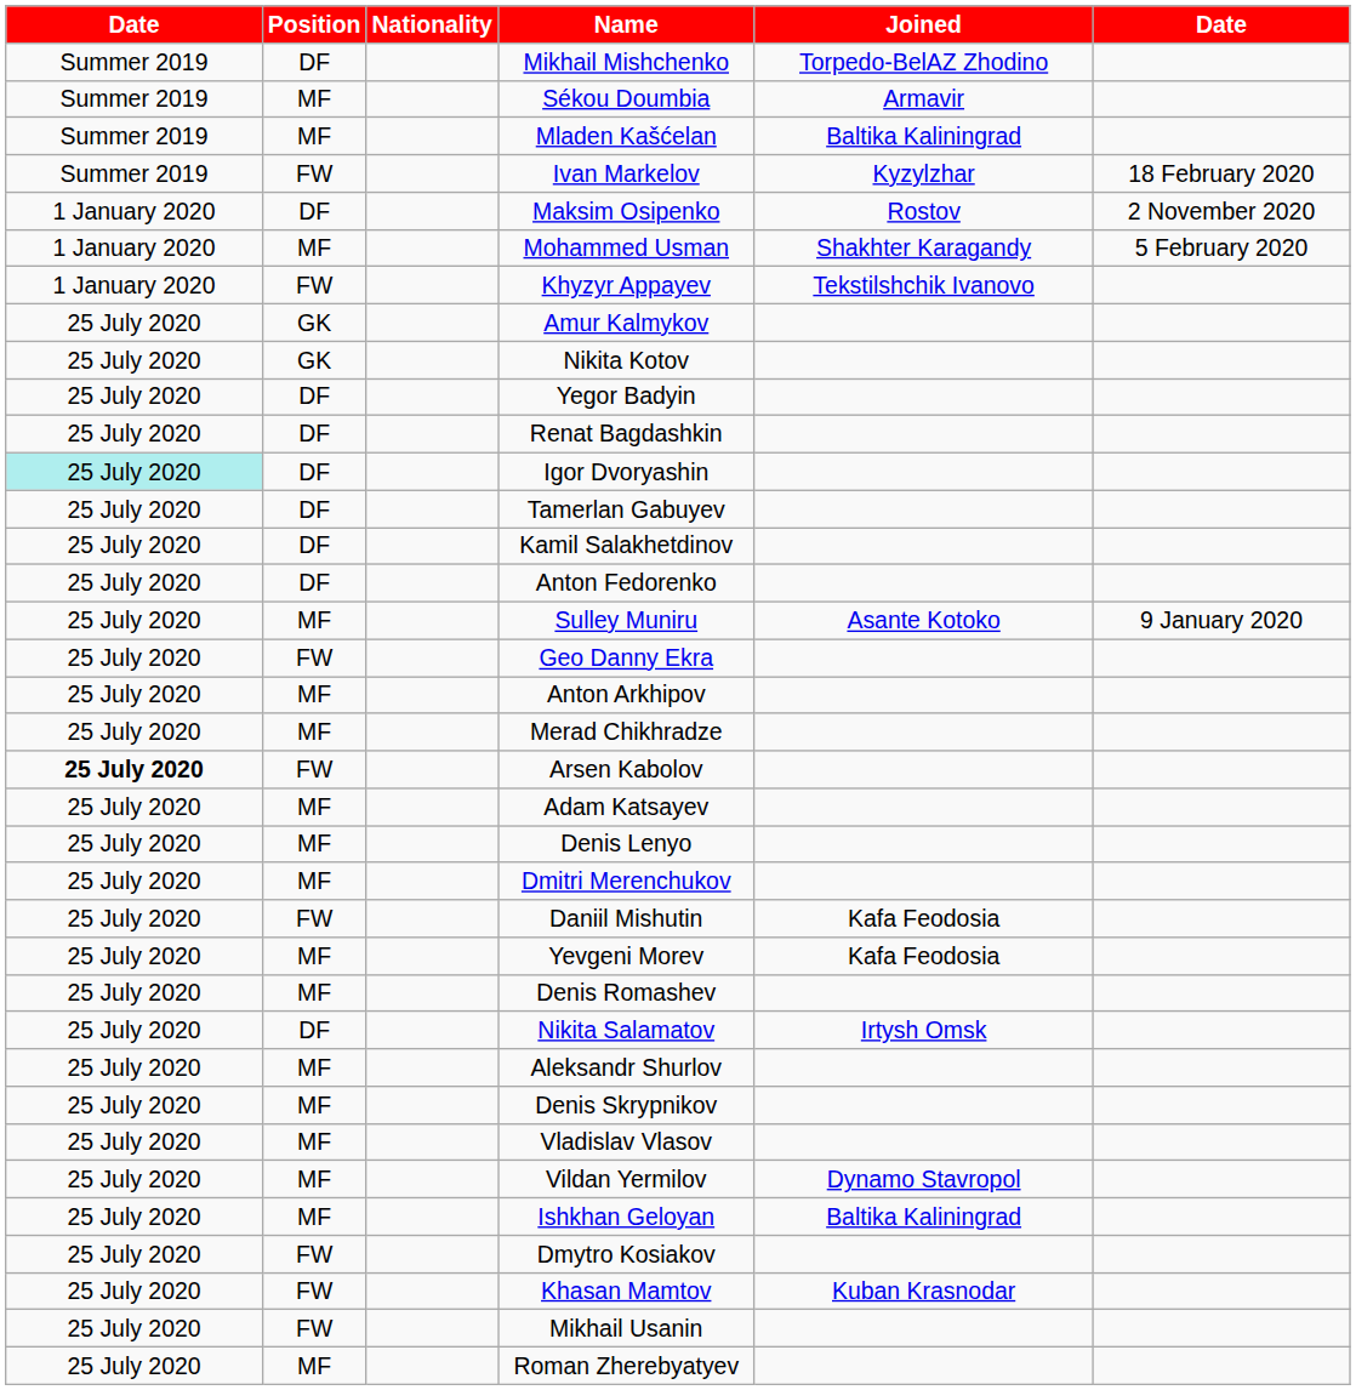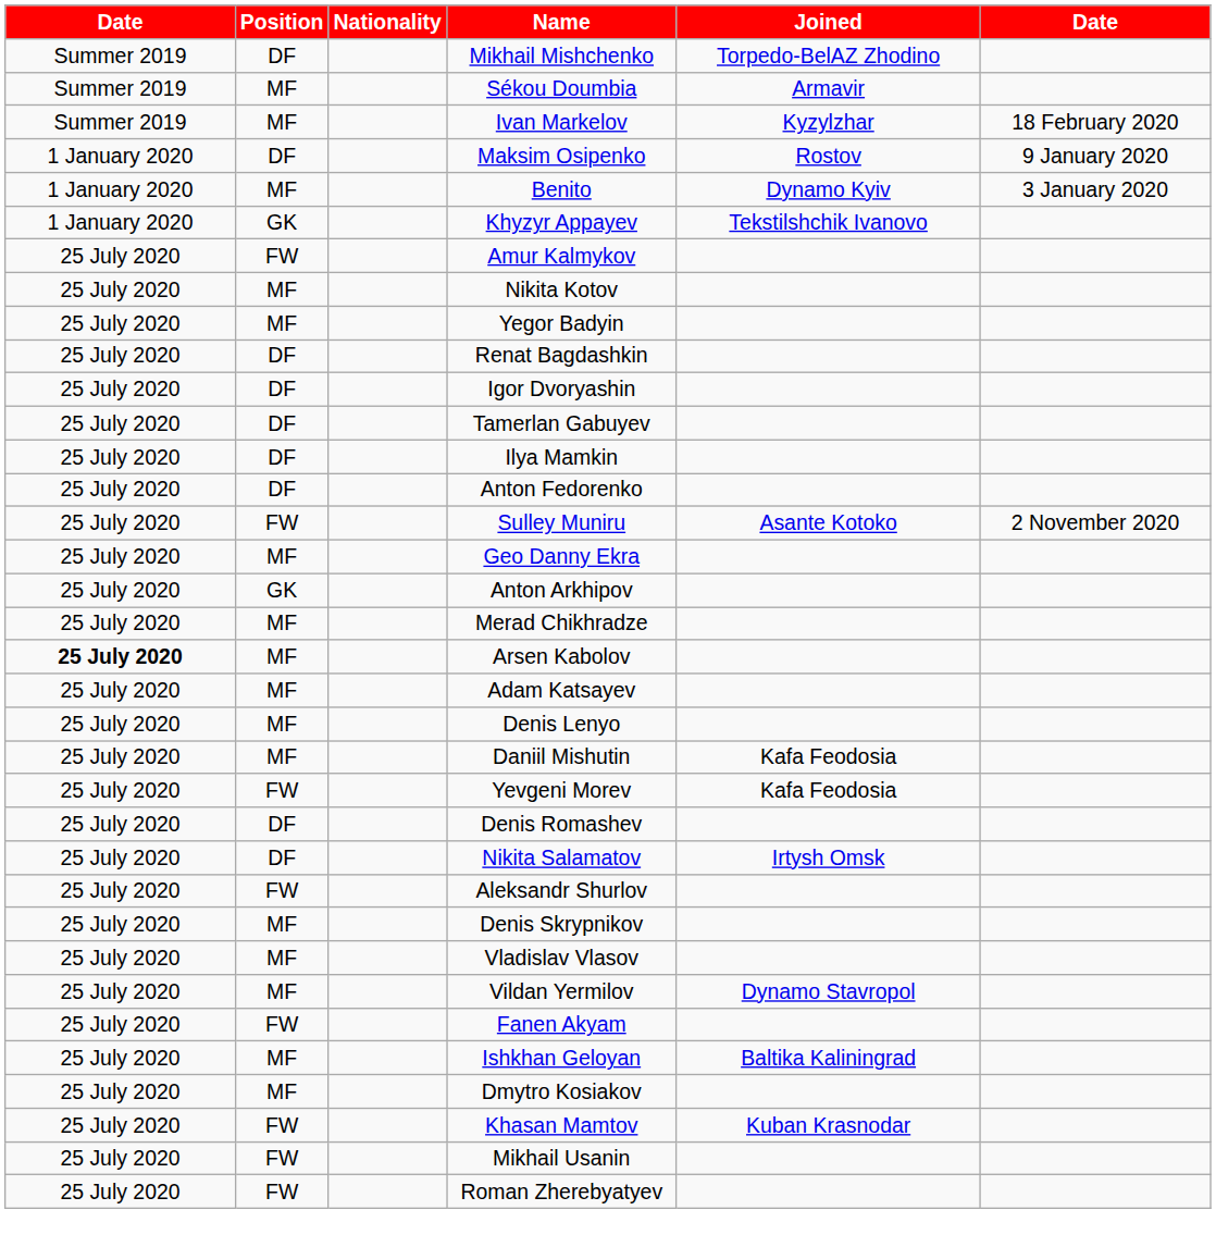 <table class="wikitable"  style="text-align:center; font-size:90%; ">
 <tr>
 <th style="background:#FF0000; color:white; width:150px;">Date</th>
 <th style="background:#FF0000; color:white; width:55px;">Position</th>
 <th style="background:#FF0000; color:white; width:55px;">Nationality</th>
 <th style="background:#FF0000; color:white; width:150px;">Name</th>
 <th style="background:#FF0000; color:white; width:200px;">Joined</th>
 <th style="background:#FF0000; color:white; width:150px;">Date</th>
 </tr>
 <tr>
 <td>Summer 2019</td>
 <td>DF</td>
 <td></td>
 <td><a href='#'>Mikhail Mishchenko</a></td>
 <td><a href='#'>Torpedo-BelAZ Zhodino</a></td>
 <td></td>
 </tr>
 <tr>
 <td>Summer 2019</td>
 <td>MF</td>
 <td></td>
 <td><a href='#'>Sékou Doumbia</a></td>
 <td><a href='#'>Armavir</a></td>
 <td></td>
 </tr>
 <tr>
 <td>Summer 2019</td>
 <td>MF</td>
 <td></td>
-<td><a href='#'>Mladen Kašćelan</a></td>
-<td><a href='#'>Baltika Kaliningrad</a></td>
-<td></td>
-</tr>
-<tr>
-<td>Summer 2019</td>
-<td>FW</td>
-<td></td>
 <td><a href='#'>Ivan Markelov</a></td>
 <td><a href='#'>Kyzylzhar</a></td>
 <td>18 February 2020</td>
 </tr>
 <tr>
 <td>1 January 2020</td>
 <td>DF</td>
 <td></td>
 <td><a href='#'>Maksim Osipenko</a></td>
 <td><a href='#'>Rostov</a></td>
-<td>2 November 2020</td>
+<td>9 January 2020</td>
 </tr>
 <tr>
 <td>1 January 2020</td>
 <td>MF</td>
 <td></td>
-<td><a href='#'>Mohammed Usman</a></td>
-<td><a href='#'>Shakhter Karagandy</a></td>
-<td>5 February 2020</td>
+<td><a href='#'>Benito</a></td>
+<td><a href='#'>Dynamo Kyiv</a></td>
+<td>3 January 2020</td>
 </tr>
 <tr>
 <td>1 January 2020</td>
-<td>FW</td>
+<td>GK</td>
 <td></td>
 <td><a href='#'>Khyzyr Appayev</a></td>
 <td><a href='#'>Tekstilshchik Ivanovo</a></td>
 <td></td>
 </tr>
 <tr>
 <td>25 July 2020</td>
-<td>GK</td>
+<td>FW</td>
 <td></td>
 <td><a href='#'>Amur Kalmykov</a></td>
 <td></td>
 <td></td>
 </tr>
 <tr>
 <td>25 July 2020</td>
-<td>GK</td>
+<td>MF</td>
 <td></td>
 <td>Nikita Kotov</td>
 <td></td>
 <td></td>
 </tr>
 <tr>
 <td>25 July 2020</td>
-<td>DF</td>
+<td>MF</td>
 <td></td>
 <td>Yegor Badyin</td>
 <td></td>
 <td></td>
 </tr>
 <tr>
 <td>25 July 2020</td>
 <td>DF</td>
 <td></td>
 <td>Renat Bagdashkin</td>
 <td></td>
 <td></td>
 </tr>
 <tr>
-<td style="background: paleturquoise;">25 July 2020</td>
+<td>25 July 2020</td>
 <td>DF</td>
 <td></td>
 <td>Igor Dvoryashin</td>
 <td></td>
 <td></td>
 </tr>
 <tr>
 <td>25 July 2020</td>
 <td>DF</td>
 <td></td>
 <td>Tamerlan Gabuyev</td>
 <td></td>
 <td></td>
 </tr>
 <tr>
 <td>25 July 2020</td>
 <td>DF</td>
 <td></td>
-<td>Kamil Salakhetdinov</td>
+<td>Ilya Mamkin</td>
 <td></td>
 <td></td>
 </tr>
 <tr>
 <td>25 July 2020</td>
 <td>DF</td>
 <td></td>
 <td>Anton Fedorenko</td>
 <td></td>
 <td></td>
 </tr>
 <tr>
 <td>25 July 2020</td>
-<td>MF</td>
+<td>FW</td>
 <td></td>
 <td><a href='#'>Sulley Muniru</a></td>
 <td><a href='#'>Asante Kotoko</a></td>
-<td>9 January 2020</td>
+<td>2 November 2020</td>
 </tr>
 <tr>
 <td>25 July 2020</td>
-<td>FW</td>
+<td>MF</td>
 <td></td>
 <td><a href='#'>Geo Danny Ekra</a></td>
 <td></td>
 <td></td>
 </tr>
 <tr>
 <td>25 July 2020</td>
-<td>MF</td>
+<td>GK</td>
 <td></td>
 <td>Anton Arkhipov</td>
 <td></td>
 <td></td>
 </tr>
 <tr>
 <td>25 July 2020</td>
 <td>MF</td>
 <td></td>
 <td>Merad Chikhradze</td>
 <td></td>
 <td></td>
 </tr>
 <tr>
 <td><strong>25 July 2020</strong></td>
-<td>FW</td>
+<td>MF</td>
 <td></td>
 <td>Arsen Kabolov</td>
 <td></td>
 <td></td>
 </tr>
 <tr>
 <td>25 July 2020</td>
 <td>MF</td>
 <td></td>
 <td>Adam Katsayev</td>
 <td></td>
 <td></td>
 </tr>
 <tr>
 <td>25 July 2020</td>
 <td>MF</td>
 <td></td>
 <td>Denis Lenyo</td>
 <td></td>
 <td></td>
 </tr>
 <tr>
 <td>25 July 2020</td>
 <td>MF</td>
 <td></td>
-<td><a href='#'>Dmitri Merenchukov</a></td>
-<td></td>
-<td></td>
-</tr>
-<tr>
-<td>25 July 2020</td>
-<td>FW</td>
-<td></td>
 <td>Daniil Mishutin</td>
 <td>Kafa Feodosia</td>
 <td></td>
 </tr>
 <tr>
 <td>25 July 2020</td>
-<td>MF</td>
+<td>FW</td>
 <td></td>
 <td>Yevgeni Morev</td>
 <td>Kafa Feodosia</td>
 <td></td>
 </tr>
 <tr>
 <td>25 July 2020</td>
-<td>MF</td>
+<td>DF</td>
 <td></td>
 <td>Denis Romashev</td>
 <td></td>
 <td></td>
 </tr>
 <tr>
 <td>25 July 2020</td>
 <td>DF</td>
 <td></td>
 <td><a href='#'>Nikita Salamatov</a></td>
 <td><a href='#'>Irtysh Omsk</a></td>
 <td></td>
 </tr>
 <tr>
 <td>25 July 2020</td>
-<td>MF</td>
+<td>FW</td>
 <td></td>
 <td>Aleksandr Shurlov</td>
 <td></td>
 <td></td>
 </tr>
 <tr>
 <td>25 July 2020</td>
 <td>MF</td>
 <td></td>
 <td>Denis Skrypnikov</td>
 <td></td>
 <td></td>
 </tr>
 <tr>
 <td>25 July 2020</td>
 <td>MF</td>
 <td></td>
 <td>Vladislav Vlasov</td>
 <td></td>
 <td></td>
 </tr>
 <tr>
 <td>25 July 2020</td>
 <td>MF</td>
 <td></td>
 <td>Vildan Yermilov</td>
 <td><a href='#'>Dynamo Stavropol</a></td>
 <td></td>
 </tr>
 <tr>
 <td>25 July 2020</td>
+<td>FW</td>
+<td></td>
+<td><a href='#'>Fanen Akyam</a></td>
+<td></td>
+<td></td>
+</tr>
+<tr>
+<td>25 July 2020</td>
 <td>MF</td>
 <td></td>
 <td><a href='#'>Ishkhan Geloyan</a></td>
 <td><a href='#'>Baltika Kaliningrad</a></td>
 <td></td>
 </tr>
 <tr>
 <td>25 July 2020</td>
-<td>FW</td>
+<td>MF</td>
 <td></td>
 <td>Dmytro Kosiakov</td>
 <td></td>
 <td></td>
 </tr>
 <tr>
 <td>25 July 2020</td>
 <td>FW</td>
 <td></td>
 <td><a href='#'>Khasan Mamtov</a></td>
 <td><a href='#'>Kuban Krasnodar</a></td>
 <td></td>
 </tr>
 <tr>
 <td>25 July 2020</td>
 <td>FW</td>
 <td></td>
 <td>Mikhail Usanin</td>
 <td></td>
 <td></td>
 </tr>
 <tr>
 <td>25 July 2020</td>
-<td>MF</td>
+<td>FW</td>
 <td></td>
 <td>Roman Zherebyatyev</td>
 <td></td>
 <td></td>
 </tr>
 </table>
